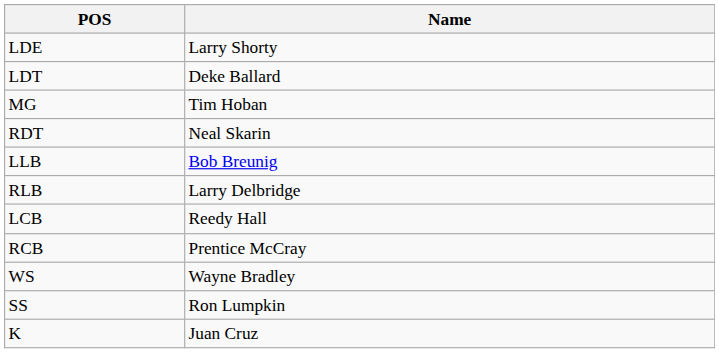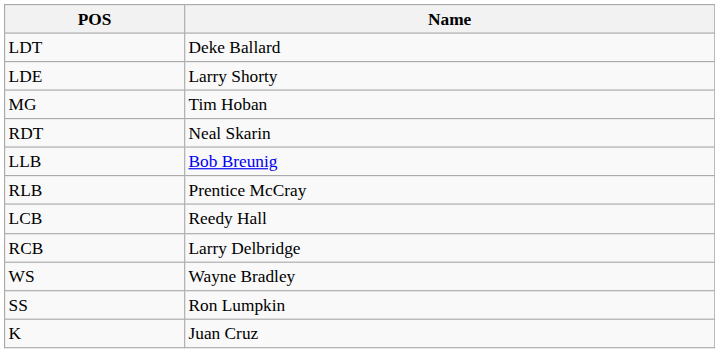 <table width=100% class="wikitable" style="text-align:center; font-size:95%; text-align:left">
 <tr>
 <th><strong>POS</strong></th>
 <th><strong>Name</strong></th>
 </tr>
 <tr>
+<td>LDT</td>
+<td>Deke Ballard</td>
+</tr>
+<tr>
 <td>LDE</td>
 <td>Larry Shorty</td>
-</tr>
-<tr>
-<td>LDT</td>
-<td>Deke Ballard</td>
 </tr>
 <tr>
 <td>MG</td>
 <td>Tim Hoban</td>
 </tr>
 <tr>
 <td>RDT</td>
 <td>Neal Skarin</td>
 </tr>
 <tr>
 <td>LLB</td>
 <td><a href='#'>Bob Breunig</a></td>
 </tr>
 <tr>
 <td>RLB</td>
-<td>Larry Delbridge</td>
+<td>Prentice McCray</td>
 </tr>
 <tr>
 <td>LCB</td>
 <td>Reedy Hall</td>
 </tr>
 <tr>
 <td>RCB</td>
-<td>Prentice McCray</td>
+<td>Larry Delbridge</td>
 </tr>
 <tr>
 <td>WS</td>
 <td>Wayne Bradley</td>
 </tr>
 <tr>
 <td>SS</td>
 <td>Ron Lumpkin</td>
 </tr>
 <tr>
 <td>K</td>
 <td>Juan Cruz</td>
 </tr>
 </table>
